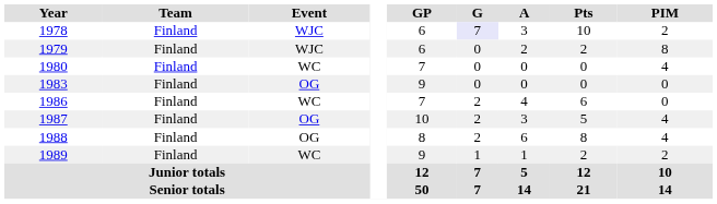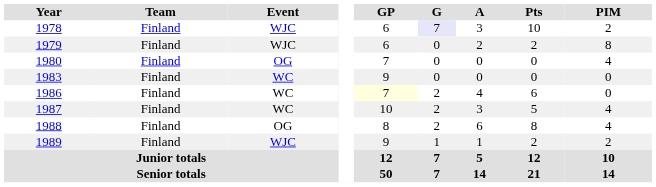 <table border="0" cellpadding="1" cellspacing="0" style="text-align:center; width:50em">
 <tr ALIGN="center" bgcolor="#e0e0e0">
 <th>Year</th>
 <th>Team</th>
 <th>Event</th>
 <th rowspan="99" bgcolor="#ffffff"> </th>
 <th>GP</th>
 <th>G</th>
 <th>A</th>
 <th>Pts</th>
 <th>PIM</th>
 </tr>
 <tr>
 <td><a href='#'>1978</a></td>
 <td><a href='#'>Finland</a></td>
 <td><a href='#'>WJC</a></td>
 <td>6</td>
 <td style="background: lavender;">7</td>
 <td>3</td>
 <td>10</td>
 <td>2</td>
 </tr>
 <tr bgcolor="#f0f0f0">
 <td><a href='#'>1979</a></td>
 <td>Finland</td>
 <td>WJC</td>
 <td>6</td>
 <td>0</td>
 <td>2</td>
 <td>2</td>
 <td>8</td>
 </tr>
 <tr>
 <td><a href='#'>1980</a></td>
 <td><a href='#'>Finland</a></td>
-<td>WC</td>
+<td><a href='#'>OG</a></td>
 <td>7</td>
 <td>0</td>
 <td>0</td>
 <td>0</td>
 <td>4</td>
 </tr>
 <tr bgcolor="#f0f0f0">
 <td><a href='#'>1983</a></td>
 <td>Finland</td>
-<td><a href='#'>OG</a></td>
+<td><a href='#'>WC</a></td>
 <td>9</td>
 <td>0</td>
 <td>0</td>
 <td>0</td>
 <td>0</td>
 </tr>
 <tr>
 <td><a href='#'>1986</a></td>
 <td>Finland</td>
 <td>WC</td>
-<td>7</td>
+<td style="background: lightyellow;">7</td>
 <td>2</td>
 <td>4</td>
 <td>6</td>
 <td>0</td>
 </tr>
 <tr bgcolor="#f0f0f0">
 <td><a href='#'>1987</a></td>
 <td>Finland</td>
-<td><a href='#'>OG</a></td>
+<td>WC</td>
 <td>10</td>
 <td>2</td>
 <td>3</td>
 <td>5</td>
 <td>4</td>
 </tr>
 <tr>
 <td><a href='#'>1988</a></td>
 <td>Finland</td>
 <td>OG</td>
 <td>8</td>
 <td>2</td>
 <td>6</td>
 <td>8</td>
 <td>4</td>
 </tr>
 <tr bgcolor="#f0f0f0">
 <td><a href='#'>1989</a></td>
 <td>Finland</td>
-<td>WC</td>
+<td><a href='#'>WJC</a></td>
 <td>9</td>
 <td>1</td>
 <td>1</td>
 <td>2</td>
 <td>2</td>
 </tr>
 <tr bgcolor="#e0e0e0">
 <th colspan=3>Junior totals</th>
 <th>12</th>
 <th>7</th>
 <th>5</th>
 <th>12</th>
 <th>10</th>
 </tr>
 <tr bgcolor="#e0e0e0">
 <th colspan=3>Senior totals</th>
 <th>50</th>
 <th>7</th>
 <th>14</th>
 <th>21</th>
 <th>14</th>
 </tr>
 </table>
